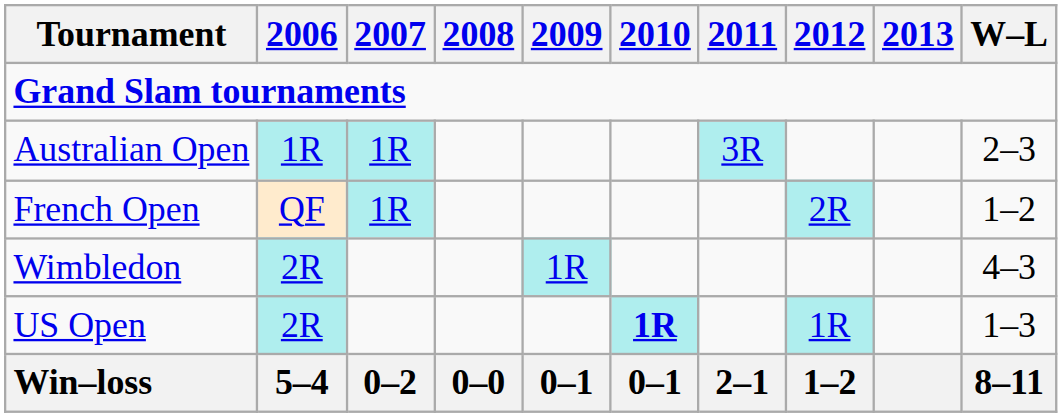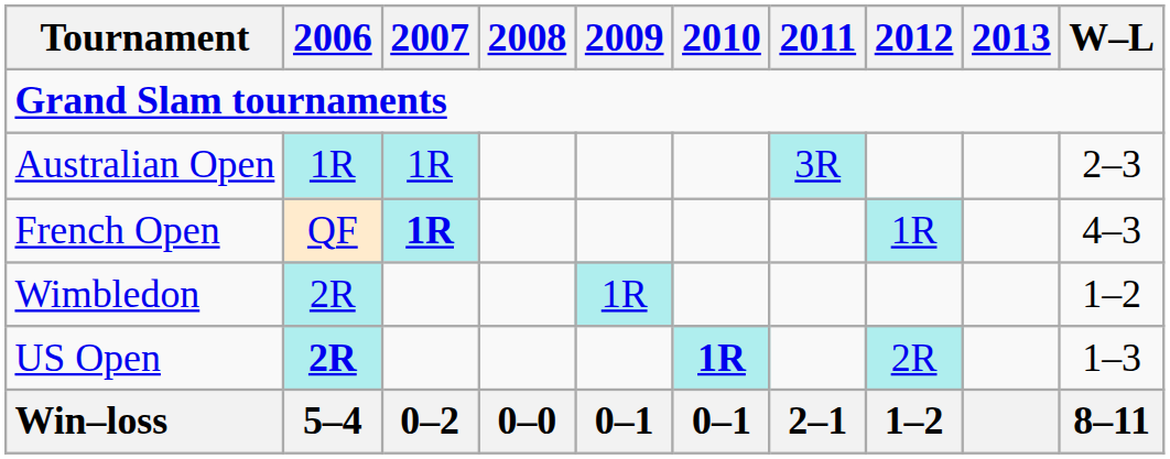 <table class=wikitable style=text-align:center;font-size:97%>
 <tr>
 <th>Tournament</th>
 <th><a href='#'>2006</a></th>
 <th><a href='#'>2007</a></th>
 <th><a href='#'>2008</a></th>
 <th><a href='#'>2009</a></th>
 <th><a href='#'>2010</a></th>
 <th><a href='#'>2011</a></th>
 <th><a href='#'>2012</a></th>
 <th><a href='#'>2013</a></th>
 <th>W–L</th>
 </tr>
 <tr>
 <td colspan=15 align=left><strong><a href='#'>Grand Slam tournaments</a></strong></td>
 </tr>
 <tr>
 <td align=left><a href='#'>Australian Open</a></td>
 <td bgcolor=afeeee><a href='#'>1R</a></td>
 <td bgcolor=afeeee><a href='#'>1R</a></td>
 <td></td>
 <td></td>
 <td></td>
 <td bgcolor=afeeee><a href='#'>3R</a></td>
 <td></td>
 <td></td>
 <td>2–3</td>
 </tr>
 <tr>
 <td align=left><a href='#'>French Open</a></td>
 <td bgcolor=ffebcd><a href='#'>QF</a></td>
-<td bgcolor=afeeee><a href='#'>1R</a></td>
+<td bgcolor=afeeee><strong><a href='#'>1R</a></strong></td>
 <td></td>
 <td></td>
 <td></td>
 <td></td>
-<td bgcolor=afeeee><a href='#'>2R</a></td>
+<td bgcolor=afeeee><a href='#'>1R</a></td>
 <td></td>
-<td>1–2</td>
+<td>4–3</td>
 </tr>
 <tr>
 <td align=left><a href='#'>Wimbledon</a></td>
 <td bgcolor=afeeee><a href='#'>2R</a></td>
 <td></td>
 <td></td>
 <td bgcolor=afeeee><a href='#'>1R</a></td>
 <td></td>
 <td></td>
 <td></td>
 <td></td>
-<td>4–3</td>
+<td>1–2</td>
 </tr>
 <tr>
 <td align=left><a href='#'>US Open</a></td>
-<td bgcolor=afeeee><a href='#'>2R</a></td>
+<td bgcolor=afeeee><strong><a href='#'>2R</a></strong></td>
 <td></td>
 <td></td>
 <td></td>
 <td bgcolor=afeeee><strong><a href='#'>1R</a></strong></td>
 <td></td>
-<td bgcolor=afeeee><a href='#'>1R</a></td>
+<td bgcolor=afeeee><a href='#'>2R</a></td>
 <td></td>
 <td>1–3</td>
 </tr>
 <tr>
 <th style=text-align:left>Win–loss</th>
 <th>5–4</th>
 <th>0–2</th>
 <th>0–0</th>
 <th>0–1</th>
 <th>0–1</th>
 <th>2–1</th>
 <th>1–2</th>
 <th></th>
 <th>8–11</th>
 </tr>
 </table>
